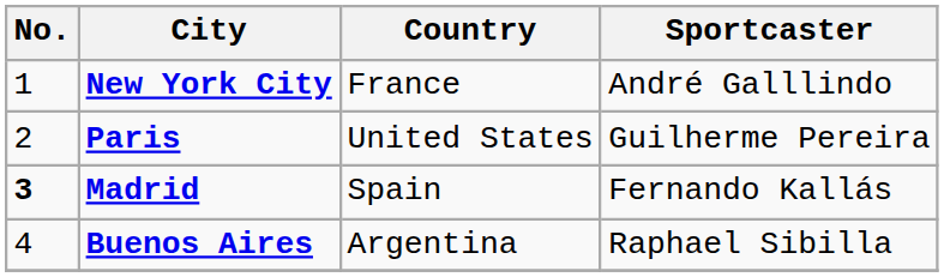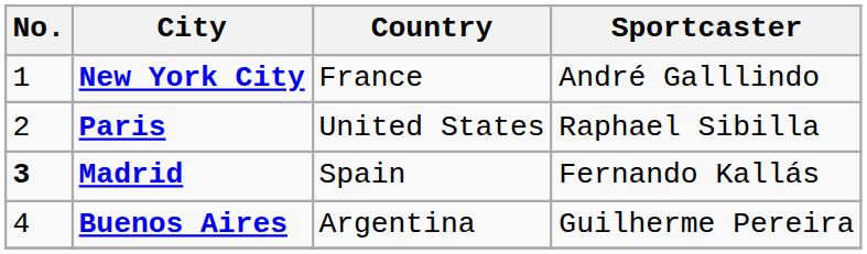 <table class="wikitable" border="1" style="font-size:90%; text-align:left;">
 <tr>
 <th>No.</th>
 <th>City</th>
 <th>Country</th>
 <th>Sportcaster</th>
 </tr>
 <tr>
 <td>1</td>
 <td><strong><a href='#'>New York City</a></strong></td>
 <td>France</td>
 <td>André Galllindo</td>
 </tr>
 <tr>
 <td>2</td>
 <td><strong><a href='#'>Paris</a></strong></td>
 <td>United States</td>
-<td>Guilherme Pereira</td>
+<td>Raphael Sibilla</td>
 </tr>
 <tr>
 <td><strong>3</strong></td>
 <td><strong><a href='#'>Madrid</a></strong></td>
 <td>Spain</td>
 <td>Fernando Kallás</td>
 </tr>
 <tr>
 <td>4</td>
 <td><strong><a href='#'>Buenos Aires</a></strong></td>
 <td>Argentina</td>
-<td>Raphael Sibilla</td>
+<td>Guilherme Pereira</td>
 </tr>
 <tr>
 </tr>
 </table>
